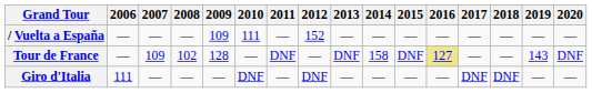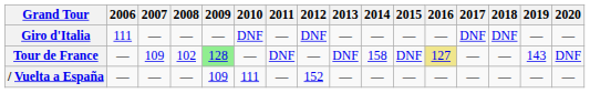 <table class="wikitable plainrowheaders">
 <tr>
 <th scope="col"><a href='#'>Grand Tour</a></th>
 <th scope="col">2006</th>
 <th scope="col">2007</th>
 <th scope="col">2008</th>
 <th scope="col">2009</th>
 <th scope="col">2010</th>
 <th scope="col">2011</th>
 <th scope="col">2012</th>
 <th scope="col">2013</th>
 <th scope="col">2014</th>
 <th scope="col">2015</th>
 <th scope="col">2016</th>
 <th scope="col">2017</th>
 <th scope="col">2018</th>
 <th scope="col">2019</th>
 <th scope="col">2020</th>
 </tr>
 <tr style="text-align:center;">
+<th scope="row"> <a href='#'>Giro d'Italia</a></th>
+<td><a href='#'>111</a></td>
+<td>—</td>
+<td>—</td>
+<td>—</td>
+<td><a href='#'>DNF</a></td>
+<td>—</td>
+<td><a href='#'>DNF</a></td>
+<td>—</td>
+<td>—</td>
+<td>—</td>
+<td>—</td>
+<td><a href='#'>DNF</a></td>
+<td><a href='#'>DNF</a></td>
+<td>—</td>
+<td>—</td>
+</tr>
+<tr style="text-align:center;">
+<th scope="row"> <a href='#'>Tour de France</a></th>
+<td>—</td>
+<td><a href='#'>109</a></td>
+<td><a href='#'>102</a></td>
+<td style="background: lightgreen;"><a href='#'>128</a></td>
+<td>—</td>
+<td><a href='#'>DNF</a></td>
+<td>—</td>
+<td><a href='#'>DNF</a></td>
+<td><a href='#'>158</a></td>
+<td><a href='#'>DNF</a></td>
+<td style="background: khaki;"><a href='#'>127</a></td>
+<td>—</td>
+<td>—</td>
+<td><a href='#'>143</a></td>
+<td><a href='#'>DNF</a></td>
+</tr>
+<tr style="text-align:center;">
 <th scope="row">/ <a href='#'>Vuelta a España</a></th>
 <td>—</td>
 <td>—</td>
 <td>—</td>
 <td><a href='#'>109</a></td>
 <td><a href='#'>111</a></td>
 <td>—</td>
 <td><a href='#'>152</a></td>
 <td>—</td>
 <td>—</td>
 <td>—</td>
 <td>—</td>
 <td>—</td>
 <td>—</td>
 <td>—</td>
 <td>—</td>
 </tr>
-<tr style="text-align:center;">
-<th scope="row"> <a href='#'>Tour de France</a></th>
-<td>—</td>
-<td><a href='#'>109</a></td>
-<td><a href='#'>102</a></td>
-<td><a href='#'>128</a></td>
-<td>—</td>
-<td><a href='#'>DNF</a></td>
-<td>—</td>
-<td><a href='#'>DNF</a></td>
-<td><a href='#'>158</a></td>
-<td><a href='#'>DNF</a></td>
-<td style="background: khaki;"><a href='#'>127</a></td>
-<td>—</td>
-<td>—</td>
-<td><a href='#'>143</a></td>
-<td><a href='#'>DNF</a></td>
-</tr>
-<tr style="text-align:center;">
-<th scope="row"> <a href='#'>Giro d'Italia</a></th>
-<td><a href='#'>111</a></td>
-<td>—</td>
-<td>—</td>
-<td>—</td>
-<td><a href='#'>DNF</a></td>
-<td>—</td>
-<td><a href='#'>DNF</a></td>
-<td>—</td>
-<td>—</td>
-<td>—</td>
-<td>—</td>
-<td><a href='#'>DNF</a></td>
-<td><a href='#'>DNF</a></td>
-<td>—</td>
-<td>—</td>
-</tr>
 </table>
